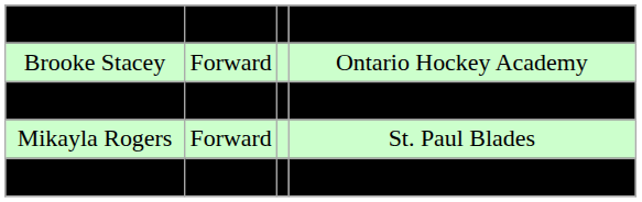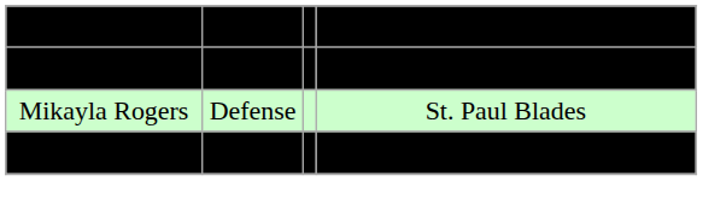 <table class="wikitable">
 <tr align="center">
 </tr>
 <tr align="center" bgcolor=" ">
 <td>Taylor Landry</td>
 <td>Forward</td>
 <td></td>
 <td>Auburn/Leavitt Red Hornets</td>
 </tr>
-<tr align="center" bgcolor="#ccffcc">
-<td>Brooke Stacey</td>
-<td>Forward</td>
-<td></td>
-<td>Ontario Hockey Academy</td>
-</tr>
 <tr align="center" bgcolor=" ">
 <td>Catherine Tufts</td>
 <td>Forward</td>
 <td></td>
 <td>Ontario Hockey Academy</td>
 </tr>
 <tr align="center" bgcolor="#ccffcc">
 <td>Mikayla Rogers</td>
-<td>Forward</td>
+<td>Defense</td>
 <td></td>
 <td>St. Paul Blades</td>
 </tr>
 <tr align="center" bgcolor=" ">
 <td>Victoria Hummel</td>
-<td>Defense</td>
+<td>Forward</td>
 <td></td>
 <td><strong>Scanlon Creek Hockey Academy</strong></td>
 </tr>
 <tr align="center" bgcolor=" ">
 </tr>
 </table>
